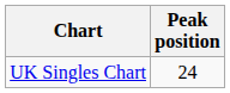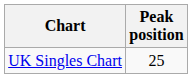 <table class="wikitable">
 <tr>
 <th>Chart</th>
 <th>Peak<br>position</th>
 </tr>
 <tr>
 <td align="center"><a href='#'>UK Singles Chart</a></td>
-<td align="center">24</td>
+<td align="center">25</td>
 </tr>
 <tr>
 </tr>
 </table>
